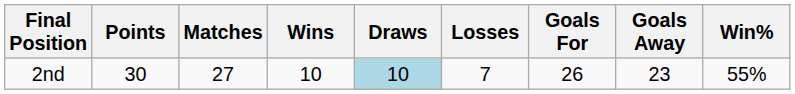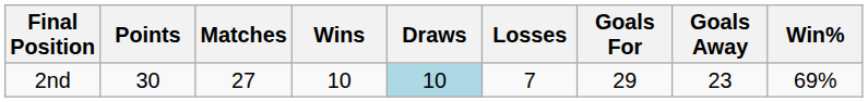 <table class="wikitable" style="font-size: 95%; text-align: center;">
 <tr>
 <th width=60>Final Position</th>
 <th width=60>Points</th>
 <th width=60>Matches</th>
 <th width=60>Wins</th>
 <th width=60>Draws</th>
 <th width=60>Losses</th>
 <th width=60>Goals For</th>
 <th width=60>Goals Away</th>
 <th width=60>Win%</th>
 </tr>
 <tr>
 <td>2nd</td>
 <td>30</td>
 <td>27</td>
 <td>10</td>
 <td style="background: lightblue;">10</td>
 <td>7</td>
-<td>26</td>
+<td>29</td>
 <td>23</td>
-<td>55%</td>
+<td>69%</td>
 </tr>
 </table>
